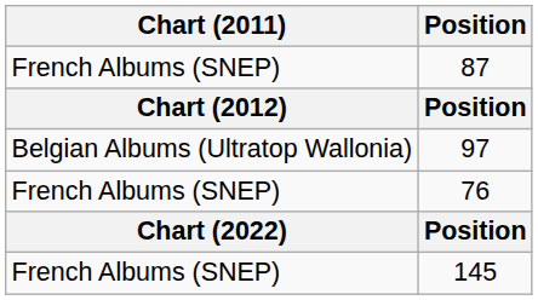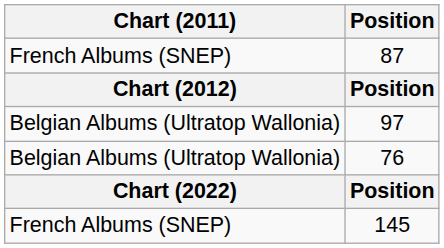 <table class="wikitable">
 <tr>
 <th>Chart (2011)</th>
 <th>Position</th>
 </tr>
 <tr>
 <td>French Albums (SNEP)</td>
 <td style="text-align:center">87</td>
 </tr>
 <tr>
 <th>Chart (2012)</th>
 <th>Position</th>
 </tr>
 <tr>
 <td>Belgian Albums (Ultratop Wallonia)</td>
 <td style="text-align:center">97</td>
 </tr>
 <tr>
-<td>French Albums (SNEP)</td>
+<td>Belgian Albums (Ultratop Wallonia)</td>
 <td style="text-align:center">76</td>
 </tr>
 <tr>
 <th>Chart (2022)</th>
 <th>Position</th>
 </tr>
 <tr>
 <td>French Albums (SNEP)</td>
 <td style="text-align:center">145</td>
 </tr>
 </table>
